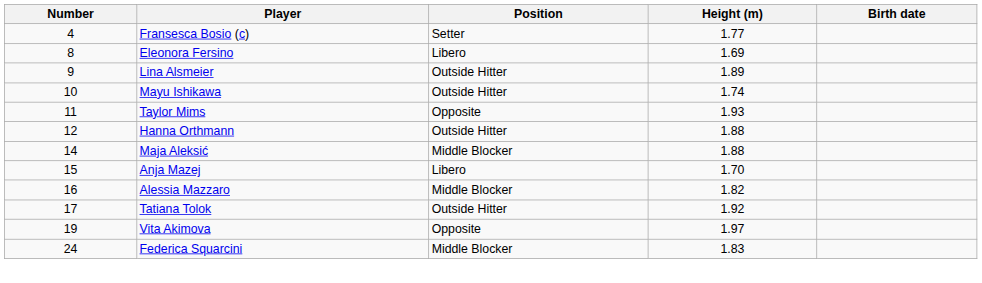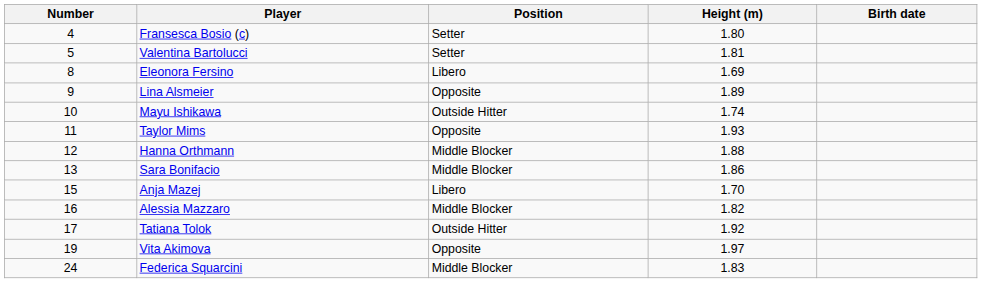 <table class="wikitable" style="width:100%;">
 <tr>
 <th>Number</th>
 <th>Player</th>
 <th>Position</th>
 <th>Height (m)</th>
 <th>Birth date</th>
 </tr>
 <tr>
 <td align=center>4</td>
 <td> <a href='#'>Fransesca Bosio</a> (<a href='#'>c</a>)</td>
 <td>Setter</td>
-<td align=center>1.77</td>
+<td align=center>1.80</td>
+<td></td>
+</tr>
+<tr>
+<td align=center>5</td>
+<td> <a href='#'>Valentina Bartolucci</a></td>
+<td>Setter</td>
+<td align=center>1.81</td>
 <td></td>
 </tr>
 <tr>
 <td align=center>8</td>
 <td> <a href='#'>Eleonora Fersino</a></td>
 <td>Libero</td>
 <td align=center>1.69</td>
 <td></td>
 </tr>
 <tr>
 <td align="center">9</td>
 <td> <a href='#'>Lina Alsmeier</a></td>
-<td>Outside Hitter</td>
+<td>Opposite</td>
 <td align="center">1.89</td>
 <td></td>
 </tr>
 <tr>
 <td align="center">10</td>
 <td> <a href='#'>Mayu Ishikawa</a></td>
 <td>Outside Hitter</td>
 <td align="center">1.74</td>
 <td></td>
 </tr>
 <tr>
 <td align="center">11</td>
 <td> <a href='#'>Taylor Mims</a></td>
 <td>Opposite</td>
 <td align="center">1.93</td>
 <td></td>
 </tr>
 <tr>
 <td align="center">12</td>
 <td> <a href='#'>Hanna Orthmann</a></td>
-<td>Outside Hitter</td>
+<td>Middle Blocker</td>
 <td align="center">1.88</td>
 <td></td>
 </tr>
 <tr>
-<td align="center">14</td>
-<td> <a href='#'>Maja Aleksić</a></td>
+<td align="center">13</td>
+<td> <a href='#'>Sara Bonifacio</a></td>
 <td>Middle Blocker</td>
-<td align="center">1.88</td>
+<td align="center">1.86</td>
 <td></td>
 </tr>
 <tr>
 <td align=center>15</td>
 <td> <a href='#'>Anja Mazej</a></td>
 <td>Libero</td>
 <td align=center>1.70</td>
 <td></td>
 </tr>
 <tr>
 <td align="center">16</td>
 <td> <a href='#'>Alessia Mazzaro</a></td>
 <td>Middle Blocker</td>
 <td align="center">1.82</td>
 <td></td>
 </tr>
 <tr>
 <td align="center">17</td>
 <td> <a href='#'>Tatiana Tolok</a></td>
 <td>Outside Hitter</td>
 <td align="center">1.92</td>
 <td></td>
 </tr>
 <tr>
 <td align="center">19</td>
 <td> <a href='#'>Vita Akimova</a></td>
 <td>Opposite</td>
 <td align="center">1.97</td>
 <td></td>
 </tr>
 <tr>
 <td align="center">24</td>
 <td> <a href='#'>Federica Squarcini</a></td>
 <td>Middle Blocker</td>
 <td align="center">1.83</td>
 <td></td>
 </tr>
 </table>
